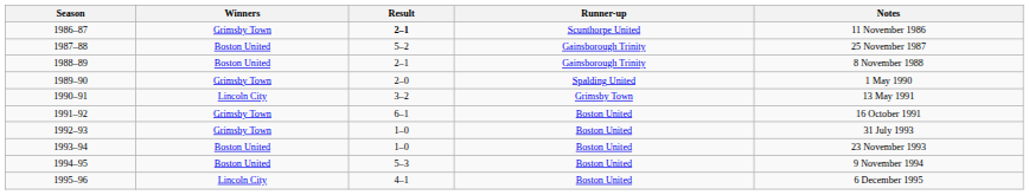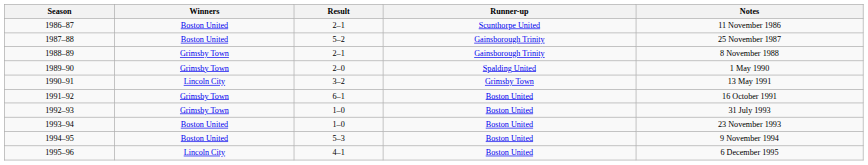 <table class="wikitable" style="text-align: center; width: 100%; font-size: 12px">
 <tr>
 <th>Season</th>
 <th>Winners</th>
 <th>Result</th>
 <th>Runner-up</th>
 <th>Notes</th>
 </tr>
 <tr>
 <td>1986–87</td>
-<td><a href='#'>Grimsby Town</a></td>
-<td><strong>2–1</strong></td>
+<td><a href='#'>Boston United</a></td>
+<td>2–1</td>
 <td><a href='#'>Scunthorpe United</a></td>
 <td>11 November 1986</td>
 </tr>
 <tr>
 <td>1987–88</td>
 <td><a href='#'>Boston United</a></td>
 <td>5–2</td>
 <td><a href='#'>Gainsborough Trinity</a></td>
 <td>25 November 1987</td>
 </tr>
 <tr>
 <td>1988–89</td>
-<td><a href='#'>Boston United</a></td>
+<td><a href='#'>Grimsby Town</a></td>
 <td>2–1</td>
 <td><a href='#'>Gainsborough Trinity</a></td>
 <td>8 November 1988</td>
 </tr>
 <tr>
 <td>1989–90</td>
 <td><a href='#'>Grimsby Town</a></td>
 <td>2–0</td>
 <td><a href='#'>Spalding United</a></td>
 <td>1 May 1990</td>
 </tr>
 <tr>
 <td>1990–91</td>
 <td><a href='#'>Lincoln City</a></td>
 <td>3–2</td>
 <td><a href='#'>Grimsby Town</a></td>
 <td>13 May 1991</td>
 </tr>
 <tr>
 <td>1991–92</td>
 <td><a href='#'>Grimsby Town</a></td>
 <td>6–1</td>
 <td><a href='#'>Boston United</a></td>
 <td>16 October 1991</td>
 </tr>
 <tr>
 <td>1992–93</td>
 <td><a href='#'>Grimsby Town</a></td>
 <td>1–0</td>
 <td><a href='#'>Boston United</a></td>
 <td>31 July 1993</td>
 </tr>
 <tr>
 <td>1993–94</td>
 <td><a href='#'>Boston United</a></td>
 <td>1–0</td>
 <td><a href='#'>Boston United</a></td>
 <td>23 November 1993</td>
 </tr>
 <tr>
 <td>1994–95</td>
 <td><a href='#'>Boston United</a></td>
 <td>5–3</td>
 <td><a href='#'>Boston United</a></td>
 <td>9 November 1994</td>
 </tr>
 <tr>
 <td>1995–96</td>
 <td><a href='#'>Lincoln City</a></td>
 <td>4–1</td>
 <td><a href='#'>Boston United</a></td>
 <td>6 December 1995</td>
 </tr>
 </table>
